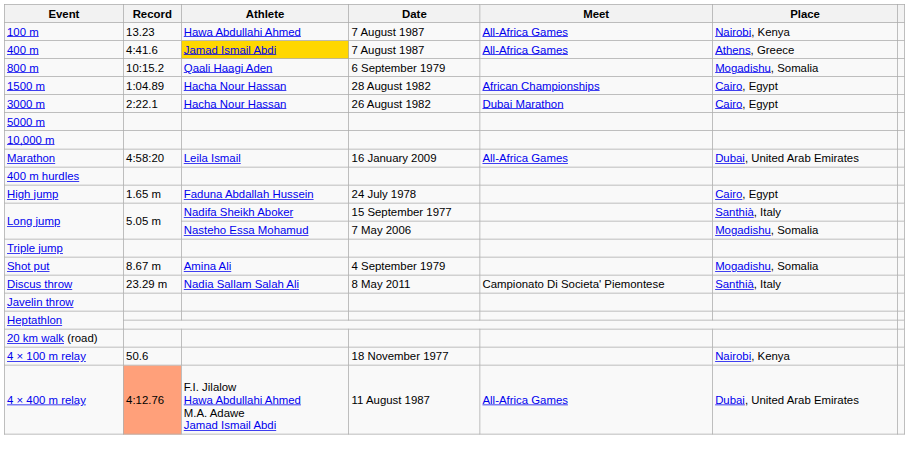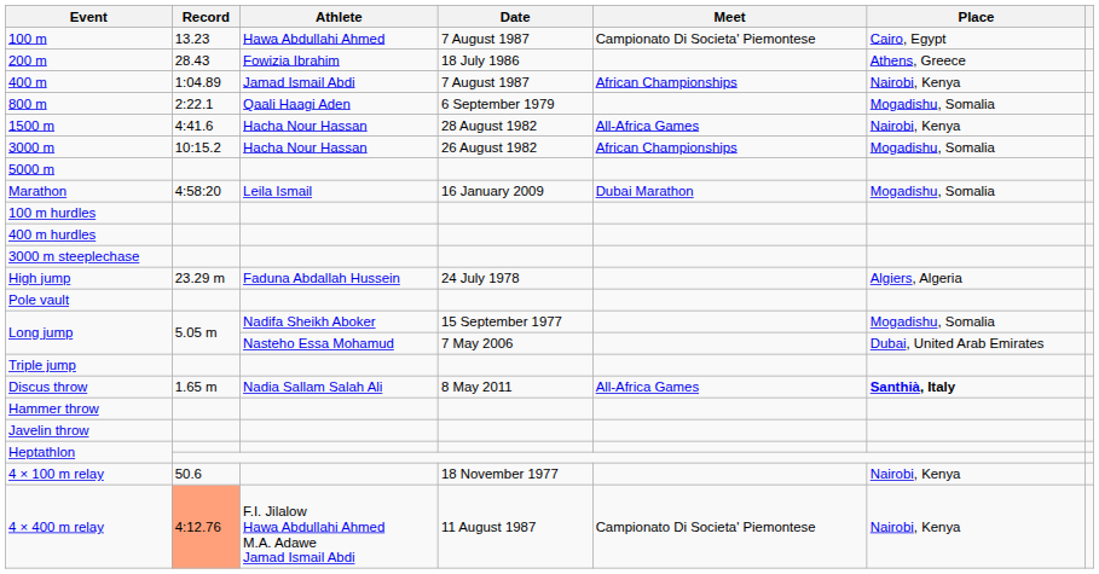 <table class="wikitable" style="font-size:95%; width: 95%;">
 <tr>
 <th>Event</th>
 <th>Record</th>
 <th>Athlete</th>
 <th>Date</th>
 <th>Meet</th>
 <th>Place</th>
 <th></th>
 </tr>
 <tr>
 <td><a href='#'>100 m</a></td>
 <td>13.23</td>
 <td><a href='#'>Hawa Abdullahi Ahmed</a></td>
 <td>7 August 1987</td>
-<td><a href='#'>All-Africa Games</a></td>
+<td>Campionato Di Societa' Piemontese</td>
+<td><a href='#'>Cairo</a>, Egypt</td>
+<td></td>
+</tr>
+<tr>
+<td><a href='#'>200 m</a></td>
+<td>28.43</td>
+<td><a href='#'>Fowizia Ibrahim</a></td>
+<td>18 July 1986</td>
+<td></td>
+<td><a href='#'>Athens</a>, Greece</td>
+<td></td>
+</tr>
+<tr>
+<td><a href='#'>400 m</a></td>
+<td>1:04.89</td>
+<td><a href='#'>Jamad Ismail Abdi</a></td>
+<td>7 August 1987</td>
+<td><a href='#'>African Championships</a></td>
 <td><a href='#'>Nairobi</a>, Kenya</td>
 <td></td>
 </tr>
 <tr>
-<td><a href='#'>400 m</a></td>
-<td>4:41.6 </td>
-<td style="background: gold;"><a href='#'>Jamad Ismail Abdi</a></td>
-<td>7 August 1987</td>
-<td><a href='#'>All-Africa Games</a></td>
-<td><a href='#'>Athens</a>, Greece</td>
-<td></td>
-</tr>
-<tr>
 <td><a href='#'>800 m</a></td>
-<td>10:15.2 </td>
+<td>2:22.1 </td>
 <td><a href='#'>Qaali Haagi Aden</a></td>
 <td>6 September 1979</td>
 <td></td>
 <td><a href='#'>Mogadishu</a>, Somalia</td>
 <td></td>
 </tr>
 <tr>
 <td><a href='#'>1500 m</a></td>
-<td>1:04.89</td>
+<td>4:41.6 </td>
 <td><a href='#'>Hacha Nour Hassan</a></td>
 <td>28 August 1982</td>
-<td><a href='#'>African Championships</a></td>
-<td><a href='#'>Cairo</a>, Egypt</td>
+<td><a href='#'>All-Africa Games</a></td>
+<td><a href='#'>Nairobi</a>, Kenya</td>
 <td></td>
 </tr>
 <tr>
 <td><a href='#'>3000 m</a></td>
-<td>2:22.1 </td>
+<td>10:15.2 </td>
 <td><a href='#'>Hacha Nour Hassan</a></td>
 <td>26 August 1982</td>
-<td><a href='#'>Dubai Marathon</a></td>
-<td><a href='#'>Cairo</a>, Egypt</td>
+<td><a href='#'>African Championships</a></td>
+<td><a href='#'>Mogadishu</a>, Somalia</td>
 <td></td>
 </tr>
 <tr>
 <td><a href='#'>5000 m</a></td>
 <td></td>
 <td></td>
 <td></td>
 <td></td>
 <td></td>
 <td></td>
 </tr>
 <tr>
-<td><a href='#'>10,000 m</a></td>
+<td><a href='#'>Marathon</a></td>
+<td>4:58:20</td>
+<td><a href='#'>Leila Ismail</a></td>
+<td>16 January 2009</td>
+<td><a href='#'>Dubai Marathon</a></td>
+<td><a href='#'>Mogadishu</a>, Somalia</td>
+<td></td>
+</tr>
+<tr>
+<td><a href='#'>100 m hurdles</a></td>
 <td></td>
 <td></td>
 <td></td>
 <td></td>
 <td></td>
-<td></td>
-</tr>
-<tr>
-<td><a href='#'>Marathon</a></td>
-<td>4:58:20</td>
-<td><a href='#'>Leila Ismail</a></td>
-<td>16 January 2009</td>
-<td><a href='#'>All-Africa Games</a></td>
-<td><a href='#'>Dubai</a>, United Arab Emirates</td>
 <td></td>
 </tr>
 <tr>
 <td><a href='#'>400 m hurdles</a></td>
 <td></td>
 <td></td>
 <td></td>
 <td></td>
 <td></td>
 <td></td>
 </tr>
 <tr>
+<td><a href='#'>3000 m steeplechase</a></td>
+<td></td>
+<td></td>
+<td></td>
+<td></td>
+<td></td>
+<td></td>
+</tr>
+<tr>
 <td><a href='#'>High jump</a></td>
-<td>1.65 m</td>
+<td>23.29 m</td>
 <td><a href='#'>Faduna Abdallah Hussein</a></td>
 <td>24 July 1978</td>
 <td></td>
-<td><a href='#'>Cairo</a>, Egypt</td>
+<td><a href='#'>Algiers</a>, Algeria</td>
+<td></td>
+</tr>
+<tr>
+<td><a href='#'>Pole vault</a></td>
+<td></td>
+<td></td>
+<td></td>
+<td></td>
+<td></td>
 <td></td>
 </tr>
 <tr>
 <td rowspan=2><a href='#'>Long jump</a></td>
 <td rowspan=2>5.05 m</td>
 <td><a href='#'>Nadifa Sheikh Aboker</a></td>
 <td>15 September 1977</td>
 <td></td>
-<td><a href='#'>Santhià</a>, Italy</td>
+<td><a href='#'>Mogadishu</a>, Somalia</td>
 <td></td>
 </tr>
 <tr>
 <td><a href='#'>Nasteho Essa Mohamud</a></td>
 <td>7 May 2006</td>
 <td></td>
-<td><a href='#'>Mogadishu</a>, Somalia</td>
+<td><a href='#'>Dubai</a>, United Arab Emirates</td>
 <td></td>
 </tr>
 <tr>
 <td><a href='#'>Triple jump</a></td>
 <td></td>
 <td></td>
 <td></td>
 <td></td>
 <td></td>
 <td></td>
 </tr>
 <tr>
-<td><a href='#'>Shot put</a></td>
-<td>8.67 m</td>
-<td><a href='#'>Amina Ali</a></td>
-<td>4 September 1979</td>
-<td></td>
-<td><a href='#'>Mogadishu</a>, Somalia</td>
+<td><a href='#'>Discus throw</a></td>
+<td>1.65 m</td>
+<td><a href='#'>Nadia Sallam Salah Ali</a></td>
+<td>8 May 2011</td>
+<td><a href='#'>All-Africa Games</a></td>
+<td><strong><a href='#'>Santhià</a>, Italy</strong></td>
 <td></td>
 </tr>
 <tr>
-<td><a href='#'>Discus throw</a></td>
-<td>23.29 m</td>
-<td><a href='#'>Nadia Sallam Salah Ali</a></td>
-<td>8 May 2011</td>
-<td>Campionato Di Societa' Piemontese</td>
-<td><a href='#'>Santhià</a>, Italy</td>
+<td><a href='#'>Hammer throw</a></td>
+<td></td>
+<td></td>
+<td></td>
+<td></td>
+<td></td>
 <td></td>
 </tr>
 <tr>
 <td><a href='#'>Javelin throw</a></td>
 <td></td>
 <td></td>
 <td></td>
 <td></td>
 <td></td>
 <td></td>
 </tr>
 <tr>
 <td rowspan=2><a href='#'>Heptathlon</a></td>
 <td></td>
 <td></td>
 <td></td>
 <td></td>
 <td></td>
 <td></td>
 </tr>
 <tr>
 <td colspan=5></td>
 <td></td>
 </tr>
 <tr>
-<td><a href='#'>20 km walk</a> (road)</td>
-<td></td>
-<td></td>
-<td></td>
-<td></td>
-<td></td>
-<td></td>
-</tr>
-<tr>
 <td><a href='#'>4 × 100 m relay</a></td>
 <td>50.6 </td>
 <td></td>
 <td>18 November 1977</td>
 <td></td>
 <td><a href='#'>Nairobi</a>, Kenya</td>
 <td></td>
 </tr>
 <tr>
 <td><a href='#'>4 × 400 m relay</a></td>
 <td style="background: lightsalmon;">4:12.76</td>
 <td><br>F.I. Jilalow<br><a href='#'>Hawa Abdullahi Ahmed</a><br>M.A. Adawe<br><a href='#'>Jamad Ismail Abdi</a></td>
 <td>11 August 1987</td>
-<td><a href='#'>All-Africa Games</a></td>
-<td><a href='#'>Dubai</a>, United Arab Emirates</td>
+<td>Campionato Di Societa' Piemontese</td>
+<td><a href='#'>Nairobi</a>, Kenya</td>
 <td></td>
 </tr>
 </table>
